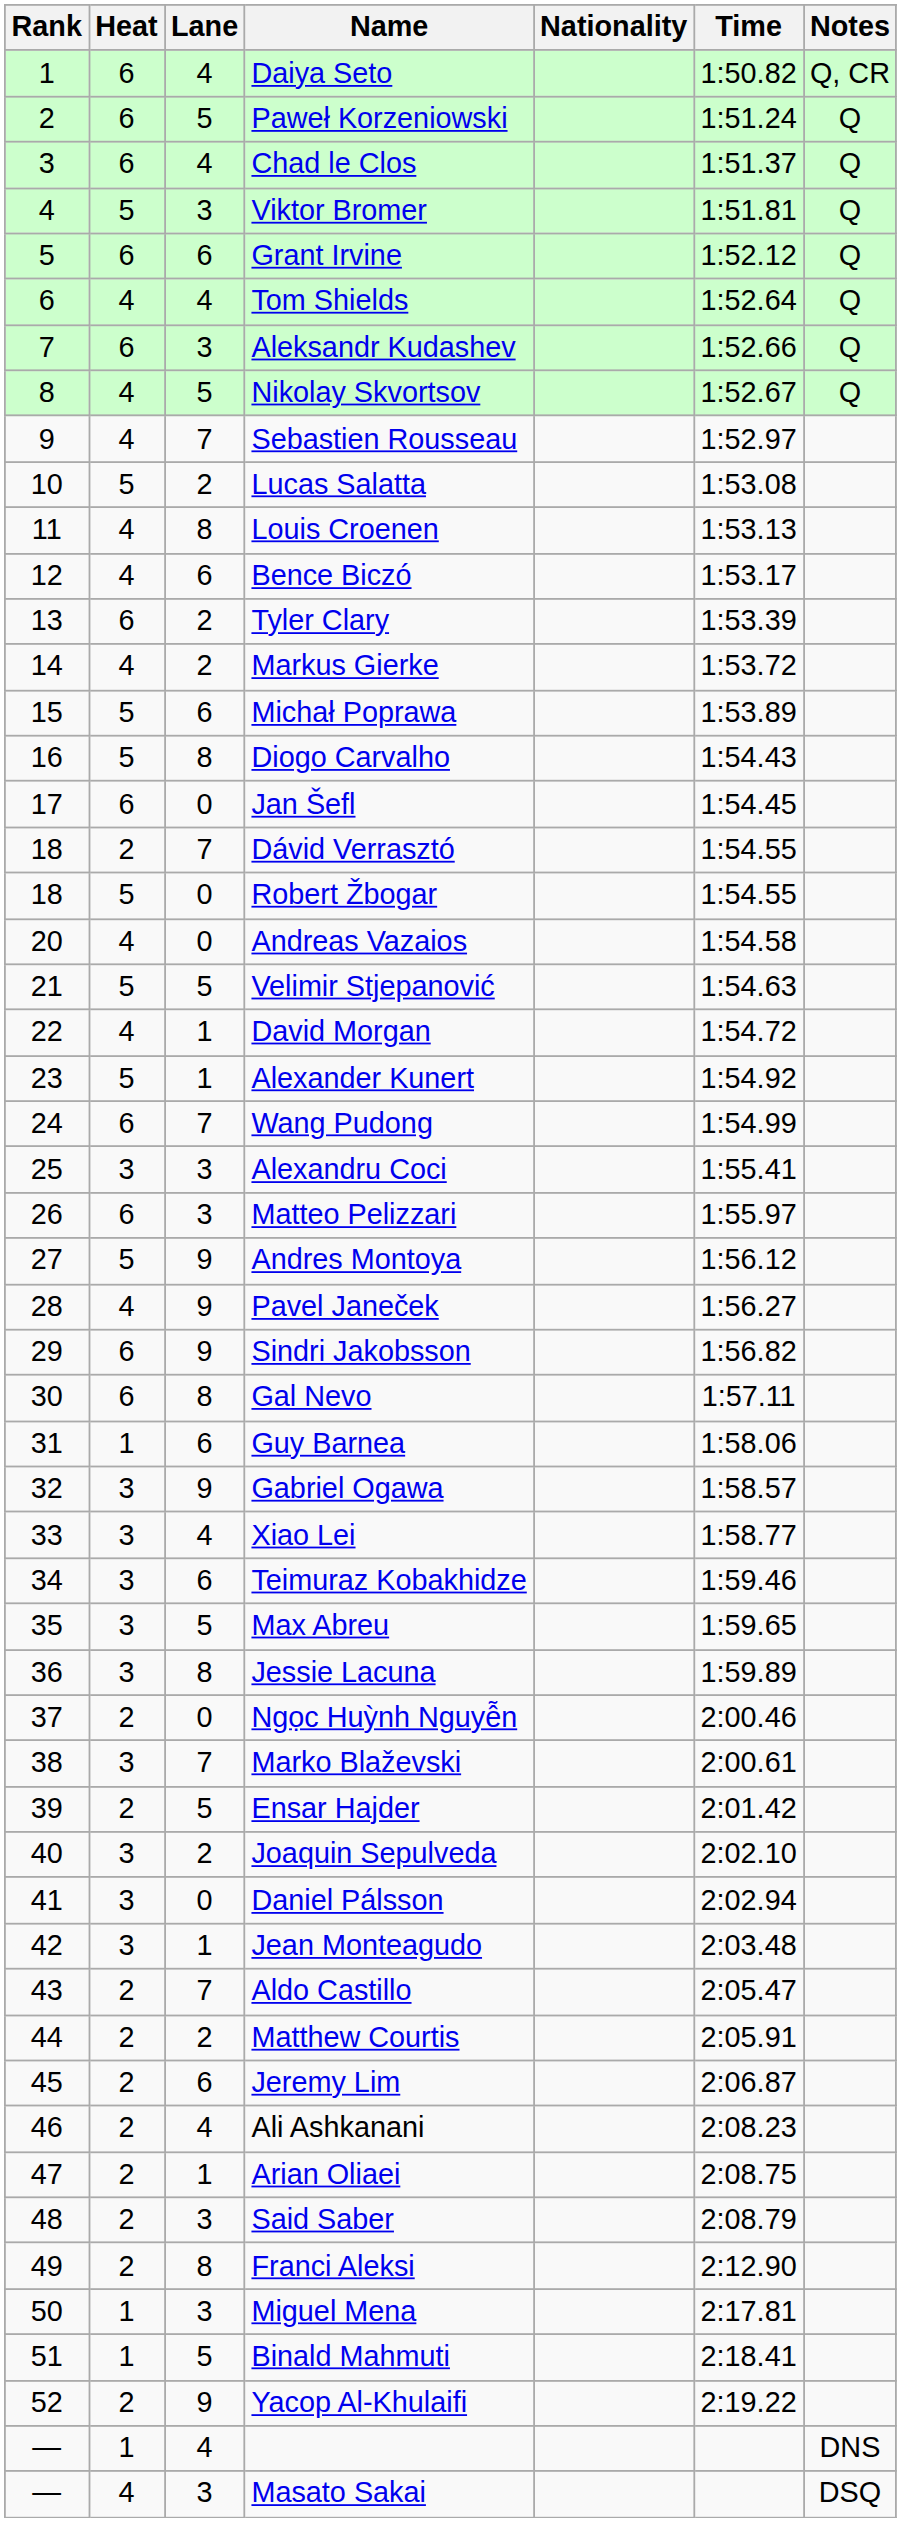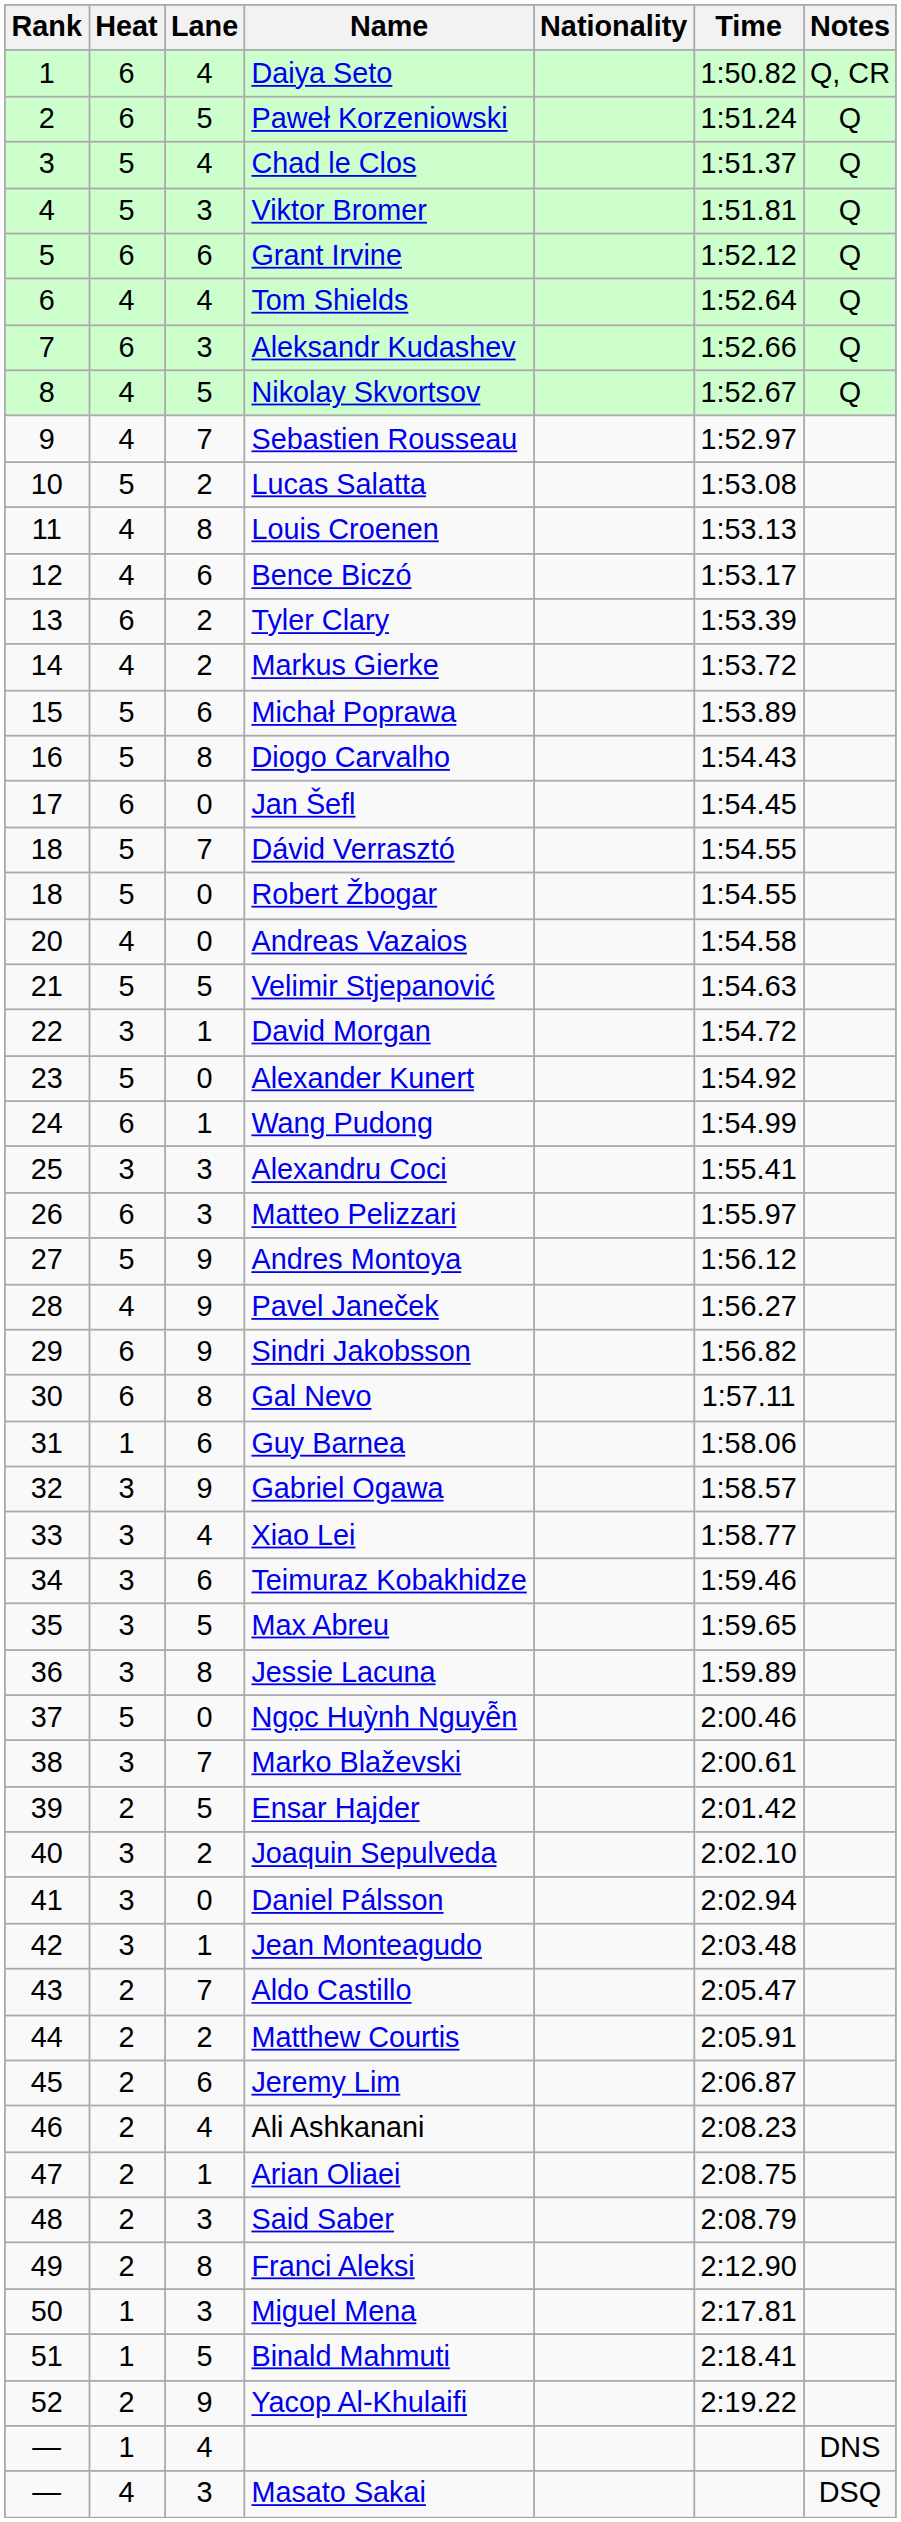 <table class="wikitable sortable" style="text-align:center">
 <tr>
 <th>Rank</th>
 <th>Heat</th>
 <th>Lane</th>
 <th>Name</th>
 <th>Nationality</th>
 <th>Time</th>
 <th>Notes</th>
 </tr>
 <tr bgcolor=ccffcc>
 <td>1</td>
 <td>6</td>
 <td>4</td>
 <td align=left><a href='#'>Daiya Seto</a></td>
 <td align=left></td>
 <td>1:50.82</td>
 <td>Q, CR</td>
 </tr>
 <tr bgcolor=ccffcc>
 <td>2</td>
 <td>6</td>
 <td>5</td>
 <td align=left><a href='#'>Paweł Korzeniowski</a></td>
 <td align=left></td>
 <td>1:51.24</td>
 <td>Q</td>
 </tr>
 <tr bgcolor=ccffcc>
 <td>3</td>
-<td>6</td>
+<td>5</td>
 <td>4</td>
 <td align=left><a href='#'>Chad le Clos</a></td>
 <td align=left></td>
 <td>1:51.37</td>
 <td>Q</td>
 </tr>
 <tr bgcolor=ccffcc>
 <td>4</td>
 <td>5</td>
 <td>3</td>
 <td align=left><a href='#'>Viktor Bromer</a></td>
 <td align=left></td>
 <td>1:51.81</td>
 <td>Q</td>
 </tr>
 <tr bgcolor=ccffcc>
 <td>5</td>
 <td>6</td>
 <td>6</td>
 <td align=left><a href='#'>Grant Irvine</a></td>
 <td align=left></td>
 <td>1:52.12</td>
 <td>Q</td>
 </tr>
 <tr bgcolor=ccffcc>
 <td>6</td>
 <td>4</td>
 <td>4</td>
 <td align=left><a href='#'>Tom Shields</a></td>
 <td align=left></td>
 <td>1:52.64</td>
 <td>Q</td>
 </tr>
 <tr bgcolor=ccffcc>
 <td>7</td>
 <td>6</td>
 <td>3</td>
 <td align=left><a href='#'>Aleksandr Kudashev</a></td>
 <td align=left></td>
 <td>1:52.66</td>
 <td>Q</td>
 </tr>
 <tr bgcolor=ccffcc>
 <td>8</td>
 <td>4</td>
 <td>5</td>
 <td align=left><a href='#'>Nikolay Skvortsov</a></td>
 <td align=left></td>
 <td>1:52.67</td>
 <td>Q</td>
 </tr>
 <tr>
 <td>9</td>
 <td>4</td>
 <td>7</td>
 <td align=left><a href='#'>Sebastien Rousseau</a></td>
 <td align=left></td>
 <td>1:52.97</td>
 <td></td>
 </tr>
 <tr>
 <td>10</td>
 <td>5</td>
 <td>2</td>
 <td align=left><a href='#'>Lucas Salatta</a></td>
 <td align=left></td>
 <td>1:53.08</td>
 <td></td>
 </tr>
 <tr>
 <td>11</td>
 <td>4</td>
 <td>8</td>
 <td align=left><a href='#'>Louis Croenen</a></td>
 <td align=left></td>
 <td>1:53.13</td>
 <td></td>
 </tr>
 <tr>
 <td>12</td>
 <td>4</td>
 <td>6</td>
 <td align=left><a href='#'>Bence Biczó</a></td>
 <td align=left></td>
 <td>1:53.17</td>
 <td></td>
 </tr>
 <tr>
 <td>13</td>
 <td>6</td>
 <td>2</td>
 <td align=left><a href='#'>Tyler Clary</a></td>
 <td align=left></td>
 <td>1:53.39</td>
 <td></td>
 </tr>
 <tr>
 <td>14</td>
 <td>4</td>
 <td>2</td>
 <td align=left><a href='#'>Markus Gierke</a></td>
 <td align=left></td>
 <td>1:53.72</td>
 <td></td>
 </tr>
 <tr>
 <td>15</td>
 <td>5</td>
 <td>6</td>
 <td align=left><a href='#'>Michał Poprawa</a></td>
 <td align=left></td>
 <td>1:53.89</td>
 <td></td>
 </tr>
 <tr>
 <td>16</td>
 <td>5</td>
 <td>8</td>
 <td align=left><a href='#'>Diogo Carvalho</a></td>
 <td align=left></td>
 <td>1:54.43</td>
 <td></td>
 </tr>
 <tr>
 <td>17</td>
 <td>6</td>
 <td>0</td>
 <td align=left><a href='#'>Jan Šefl</a></td>
 <td align=left></td>
 <td>1:54.45</td>
 <td></td>
 </tr>
 <tr>
 <td>18</td>
-<td>2</td>
+<td>5</td>
 <td>7</td>
 <td align=left><a href='#'>Dávid Verrasztó</a></td>
 <td align=left></td>
 <td>1:54.55</td>
 <td></td>
 </tr>
 <tr>
 <td>18</td>
 <td>5</td>
 <td>0</td>
 <td align=left><a href='#'>Robert Žbogar</a></td>
 <td align=left></td>
 <td>1:54.55</td>
 <td></td>
 </tr>
 <tr>
 <td>20</td>
 <td>4</td>
 <td>0</td>
 <td align=left><a href='#'>Andreas Vazaios</a></td>
 <td align=left></td>
 <td>1:54.58</td>
 <td></td>
 </tr>
 <tr>
 <td>21</td>
 <td>5</td>
 <td>5</td>
 <td align=left><a href='#'>Velimir Stjepanović</a></td>
 <td align=left></td>
 <td>1:54.63</td>
 <td></td>
 </tr>
 <tr>
 <td>22</td>
-<td>4</td>
+<td>3</td>
 <td>1</td>
 <td align=left><a href='#'>David Morgan</a></td>
 <td align=left></td>
 <td>1:54.72</td>
 <td></td>
 </tr>
 <tr>
 <td>23</td>
 <td>5</td>
-<td>1</td>
+<td>0</td>
 <td align=left><a href='#'>Alexander Kunert</a></td>
 <td align=left></td>
 <td>1:54.92</td>
 <td></td>
 </tr>
 <tr>
 <td>24</td>
 <td>6</td>
-<td>7</td>
+<td>1</td>
 <td align=left><a href='#'>Wang Pudong</a></td>
 <td align=left></td>
 <td>1:54.99</td>
 <td></td>
 </tr>
 <tr>
 <td>25</td>
 <td>3</td>
 <td>3</td>
 <td align=left><a href='#'>Alexandru Coci</a></td>
 <td align=left></td>
 <td>1:55.41</td>
 <td></td>
 </tr>
 <tr>
 <td>26</td>
 <td>6</td>
 <td>3</td>
 <td align=left><a href='#'>Matteo Pelizzari</a></td>
 <td align=left></td>
 <td>1:55.97</td>
 <td></td>
 </tr>
 <tr>
 <td>27</td>
 <td>5</td>
 <td>9</td>
 <td align=left><a href='#'>Andres Montoya</a></td>
 <td align=left></td>
 <td>1:56.12</td>
 <td></td>
 </tr>
 <tr>
 <td>28</td>
 <td>4</td>
 <td>9</td>
 <td align=left><a href='#'>Pavel Janeček</a></td>
 <td align=left></td>
 <td>1:56.27</td>
 <td></td>
 </tr>
 <tr>
 <td>29</td>
 <td>6</td>
 <td>9</td>
 <td align=left><a href='#'>Sindri Jakobsson</a></td>
 <td align=left></td>
 <td>1:56.82</td>
 <td></td>
 </tr>
 <tr>
 <td>30</td>
 <td>6</td>
 <td>8</td>
 <td align=left><a href='#'>Gal Nevo</a></td>
 <td align=left></td>
 <td>1:57.11</td>
 <td></td>
 </tr>
 <tr>
 <td>31</td>
 <td>1</td>
 <td>6</td>
 <td align=left><a href='#'>Guy Barnea</a></td>
 <td align=left></td>
 <td>1:58.06</td>
 <td></td>
 </tr>
 <tr>
 <td>32</td>
 <td>3</td>
 <td>9</td>
 <td align=left><a href='#'>Gabriel Ogawa</a></td>
 <td align=left></td>
 <td>1:58.57</td>
 <td></td>
 </tr>
 <tr>
 <td>33</td>
 <td>3</td>
 <td>4</td>
 <td align=left><a href='#'>Xiao Lei</a></td>
 <td align=left></td>
 <td>1:58.77</td>
 <td></td>
 </tr>
 <tr>
 <td>34</td>
 <td>3</td>
 <td>6</td>
 <td align=left><a href='#'>Teimuraz Kobakhidze</a></td>
 <td align=left></td>
 <td>1:59.46</td>
 <td></td>
 </tr>
 <tr>
 <td>35</td>
 <td>3</td>
 <td>5</td>
 <td align=left><a href='#'>Max Abreu</a></td>
 <td align=left></td>
 <td>1:59.65</td>
 <td></td>
 </tr>
 <tr>
 <td>36</td>
 <td>3</td>
 <td>8</td>
 <td align=left><a href='#'>Jessie Lacuna</a></td>
 <td align=left></td>
 <td>1:59.89</td>
 <td></td>
 </tr>
 <tr>
 <td>37</td>
-<td>2</td>
+<td>5</td>
 <td>0</td>
 <td align=left><a href='#'>Ngọc Huỳnh Nguyễn</a></td>
 <td align=left></td>
 <td>2:00.46</td>
 <td></td>
 </tr>
 <tr>
 <td>38</td>
 <td>3</td>
 <td>7</td>
 <td align=left><a href='#'>Marko Blaževski</a></td>
 <td align=left></td>
 <td>2:00.61</td>
 <td></td>
 </tr>
 <tr>
 <td>39</td>
 <td>2</td>
 <td>5</td>
 <td align=left><a href='#'>Ensar Hajder</a></td>
 <td align=left></td>
 <td>2:01.42</td>
 <td></td>
 </tr>
 <tr>
 <td>40</td>
 <td>3</td>
 <td>2</td>
 <td align=left><a href='#'>Joaquin Sepulveda</a></td>
 <td align=left></td>
 <td>2:02.10</td>
 <td></td>
 </tr>
 <tr>
 <td>41</td>
 <td>3</td>
 <td>0</td>
 <td align=left><a href='#'>Daniel Pálsson</a></td>
 <td align=left></td>
 <td>2:02.94</td>
 <td></td>
 </tr>
 <tr>
 <td>42</td>
 <td>3</td>
 <td>1</td>
 <td align=left><a href='#'>Jean Monteagudo</a></td>
 <td align=left></td>
 <td>2:03.48</td>
 <td></td>
 </tr>
 <tr>
 <td>43</td>
 <td>2</td>
 <td>7</td>
 <td align=left><a href='#'>Aldo Castillo</a></td>
 <td align=left></td>
 <td>2:05.47</td>
 <td></td>
 </tr>
 <tr>
 <td>44</td>
 <td>2</td>
 <td>2</td>
 <td align=left><a href='#'>Matthew Courtis</a></td>
 <td align=left></td>
 <td>2:05.91</td>
 <td></td>
 </tr>
 <tr>
 <td>45</td>
 <td>2</td>
 <td>6</td>
 <td align=left><a href='#'>Jeremy Lim</a></td>
 <td align=left></td>
 <td>2:06.87</td>
 <td></td>
 </tr>
 <tr>
 <td>46</td>
 <td>2</td>
 <td>4</td>
 <td align=left>Ali Ashkanani</td>
 <td align=left></td>
 <td>2:08.23</td>
 <td></td>
 </tr>
 <tr>
 <td>47</td>
 <td>2</td>
 <td>1</td>
 <td align=left><a href='#'>Arian Oliaei</a></td>
 <td align=left></td>
 <td>2:08.75</td>
 <td></td>
 </tr>
 <tr>
 <td>48</td>
 <td>2</td>
 <td>3</td>
 <td align=left><a href='#'>Said Saber</a></td>
 <td align=left></td>
 <td>2:08.79</td>
 <td></td>
 </tr>
 <tr>
 <td>49</td>
 <td>2</td>
 <td>8</td>
 <td align=left><a href='#'>Franci Aleksi</a></td>
 <td align=left></td>
 <td>2:12.90</td>
 <td></td>
 </tr>
 <tr>
 <td>50</td>
 <td>1</td>
 <td>3</td>
 <td align=left><a href='#'>Miguel Mena</a></td>
 <td align=left></td>
 <td>2:17.81</td>
 <td></td>
 </tr>
 <tr>
 <td>51</td>
 <td>1</td>
 <td>5</td>
 <td align=left><a href='#'>Binald Mahmuti</a></td>
 <td align=left></td>
 <td>2:18.41</td>
 <td></td>
 </tr>
 <tr>
 <td>52</td>
 <td>2</td>
 <td>9</td>
 <td align=left><a href='#'>Yacop Al-Khulaifi</a></td>
 <td align=left></td>
 <td>2:19.22</td>
 <td></td>
 </tr>
 <tr>
 <td>—</td>
 <td>1</td>
 <td>4</td>
 <td align=left></td>
 <td align=left></td>
 <td></td>
 <td>DNS</td>
 </tr>
 <tr>
 <td>—</td>
 <td>4</td>
 <td>3</td>
 <td align=left><a href='#'>Masato Sakai</a></td>
 <td align=left></td>
 <td></td>
 <td>DSQ</td>
 </tr>
 </table>
